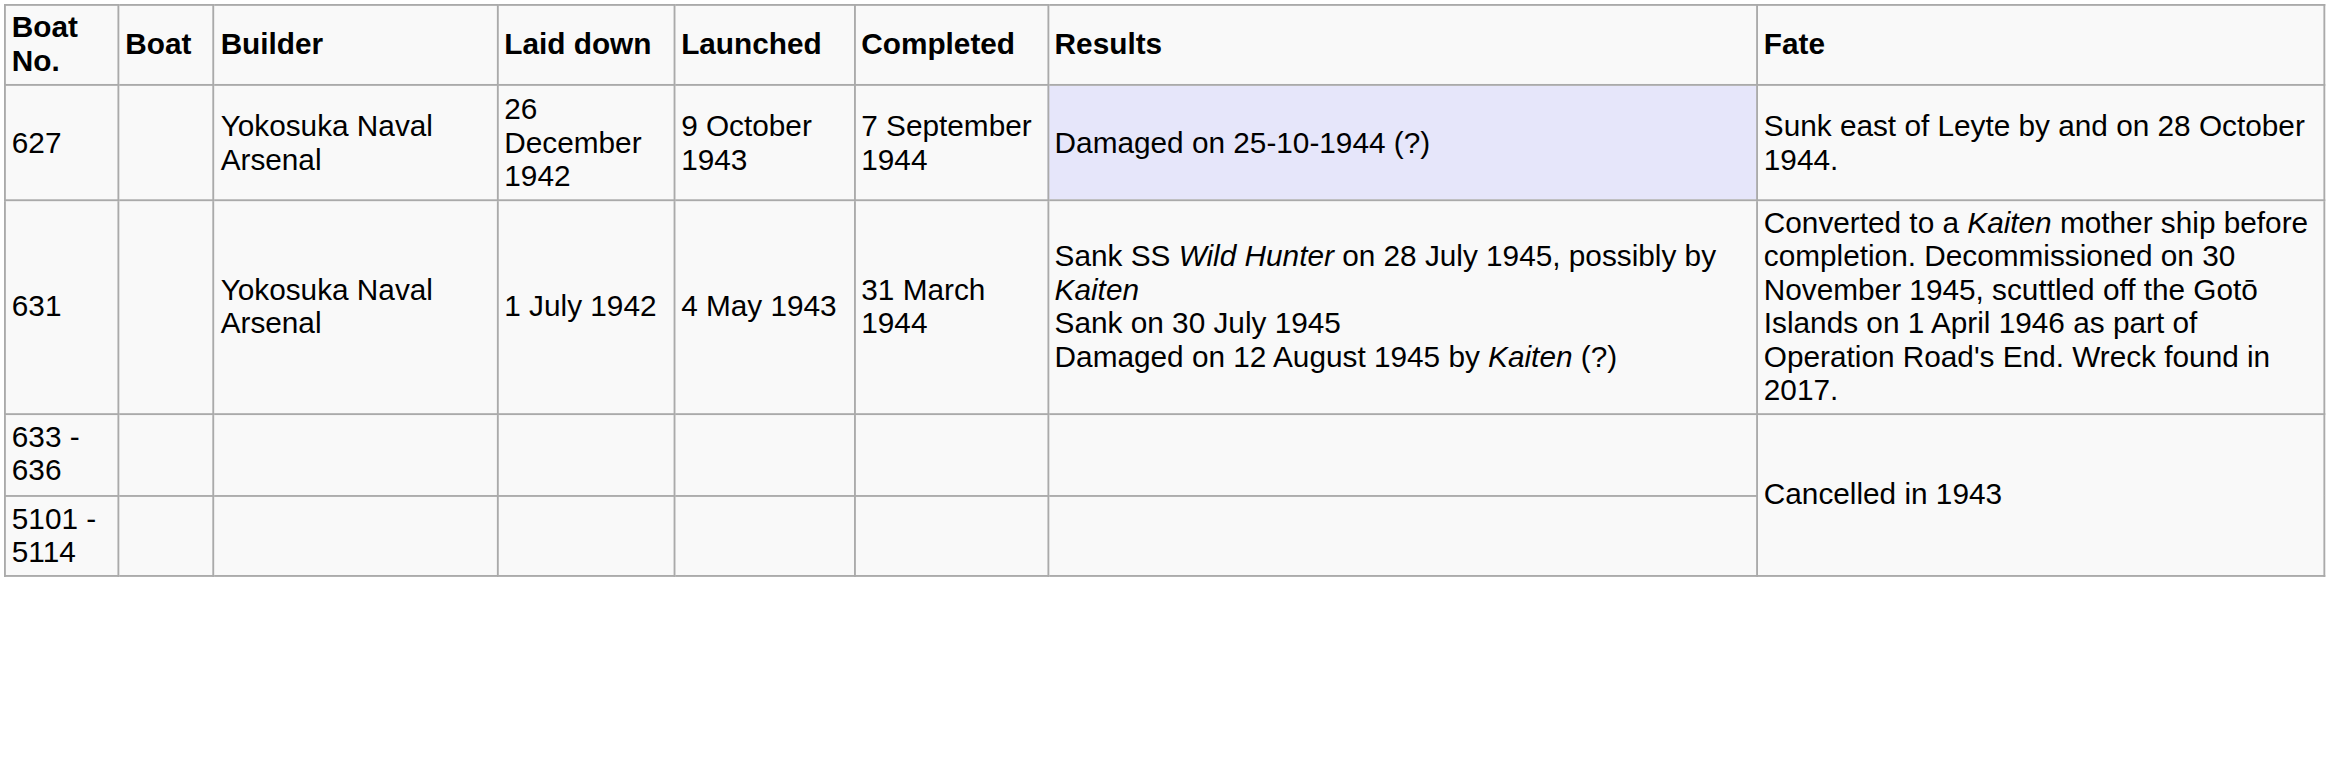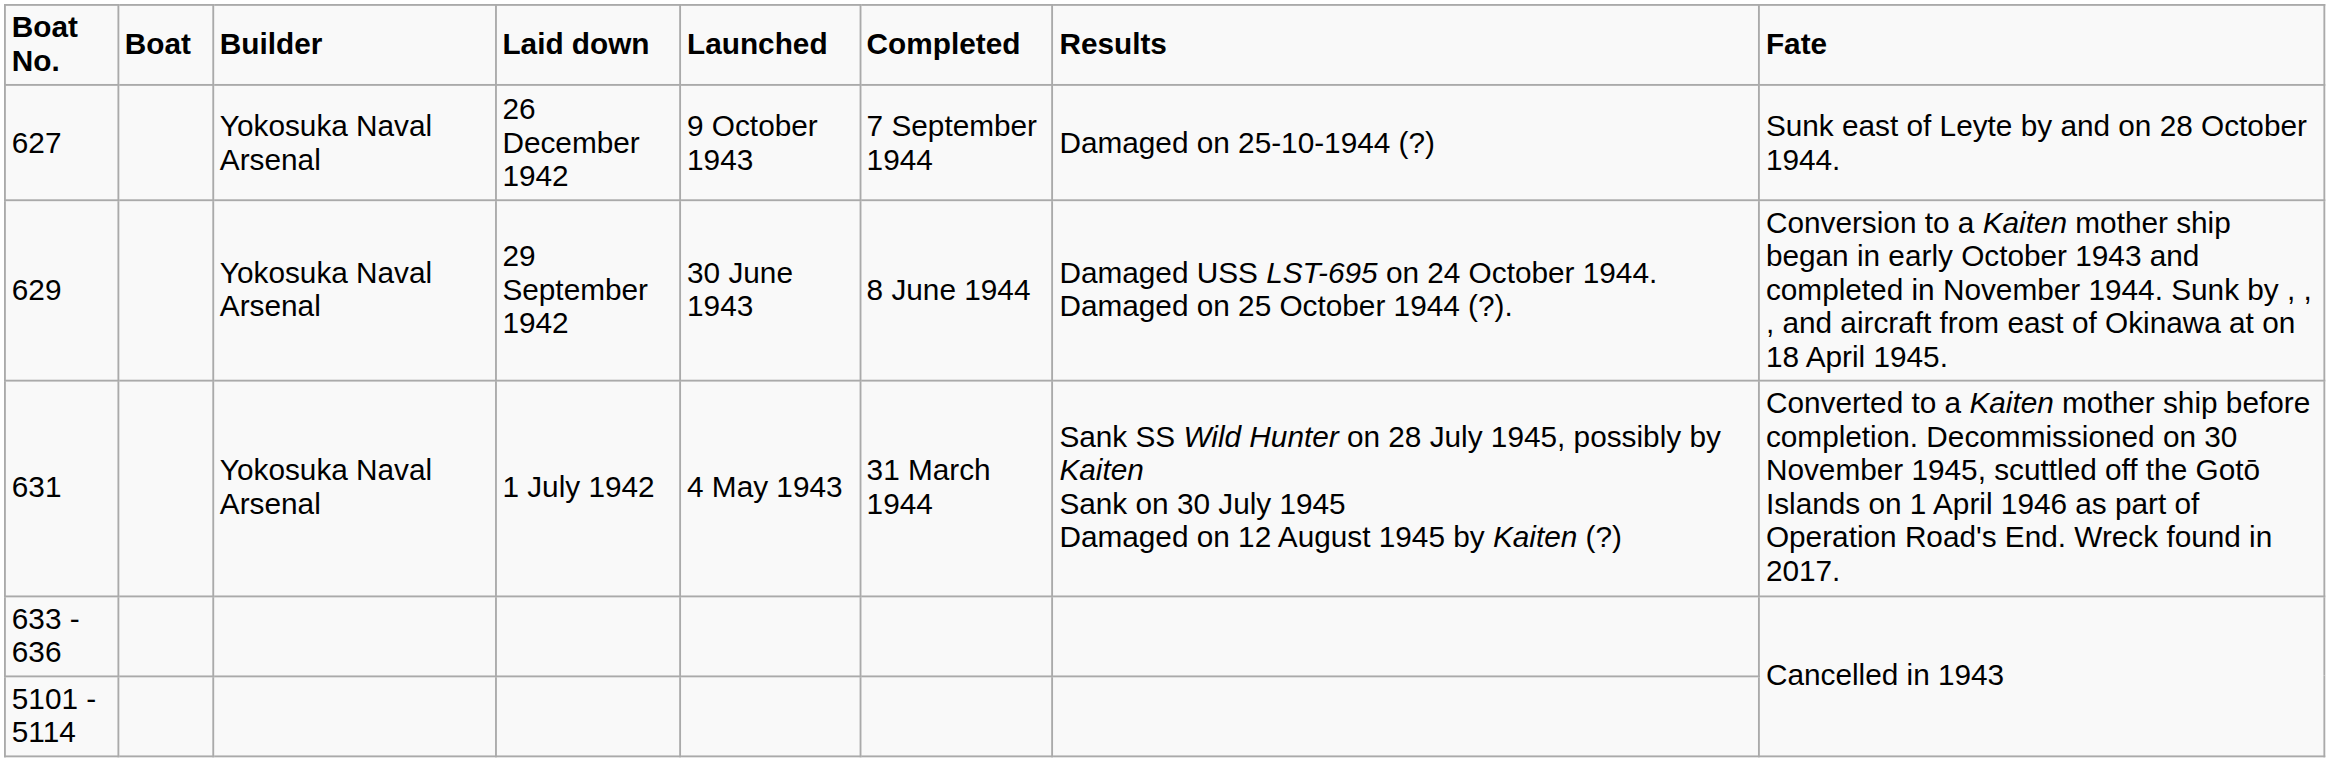 <table class="wikitable">
 <tr>
 <td style="width:4%;"><strong>Boat No.</strong></td>
 <td style="width:3%;"><strong>Boat</strong></td>
 <td style="width:10%;"><strong>Builder</strong></td>
 <td style="width:5%;"><strong>Laid down</strong></td>
 <td style="width:5%;"><strong>Launched</strong></td>
 <td style="width:5%;"><strong>Completed</strong></td>
 <td style="width:25%;"><strong>Results</strong></td>
 <td style="width:20%;"><strong>Fate</strong></td>
 </tr>
 <tr>
 <td>627</td>
 <td></td>
 <td>Yokosuka Naval Arsenal</td>
 <td>26 December 1942</td>
 <td>9 October 1943</td>
 <td>7 September 1944</td>
-<td style="background: lavender;">Damaged  on 25-10-1944 (?)</td>
+<td>Damaged  on 25-10-1944 (?)</td>
 <td>Sunk east of Leyte by  and  on 28 October 1944.</td>
+</tr>
+<tr>
+<td>629</td>
+<td></td>
+<td>Yokosuka Naval Arsenal</td>
+<td>29 September 1942</td>
+<td>30 June 1943</td>
+<td>8 June 1944</td>
+<td>Damaged USS <em>LST-695</em> on 24 October 1944.<br>Damaged  on 25 October 1944 (?).</td>
+<td>Conversion to a <em>Kaiten</em> mother ship began in early October 1943 and completed in November 1944. Sunk by , , ,  and aircraft from  east of Okinawa at  on 18 April 1945.</td>
 </tr>
 <tr>
 <td>631</td>
 <td></td>
 <td>Yokosuka Naval Arsenal</td>
 <td>1 July 1942</td>
 <td>4 May 1943</td>
 <td>31 March 1944</td>
 <td>Sank SS <em>Wild Hunter</em> on 28 July 1945, possibly by <em>Kaiten</em><br>Sank  on 30 July 1945<br>Damaged  on 12 August 1945 by <em>Kaiten</em> (?)</td>
 <td>Converted to a <em>Kaiten</em> mother ship before completion. Decommissioned on 30 November 1945, scuttled off the Gotō Islands on 1 April 1946 as part of Operation Road's End. Wreck found in 2017.</td>
 </tr>
 <tr>
 <td>633 - 636</td>
 <td></td>
 <td></td>
 <td></td>
 <td></td>
 <td></td>
 <td></td>
 <td rowspan="2">Cancelled in 1943</td>
 </tr>
 <tr>
 <td>5101 - 5114</td>
 <td></td>
 <td></td>
 <td></td>
 <td></td>
 <td></td>
 <td></td>
 </tr>
 </table>
